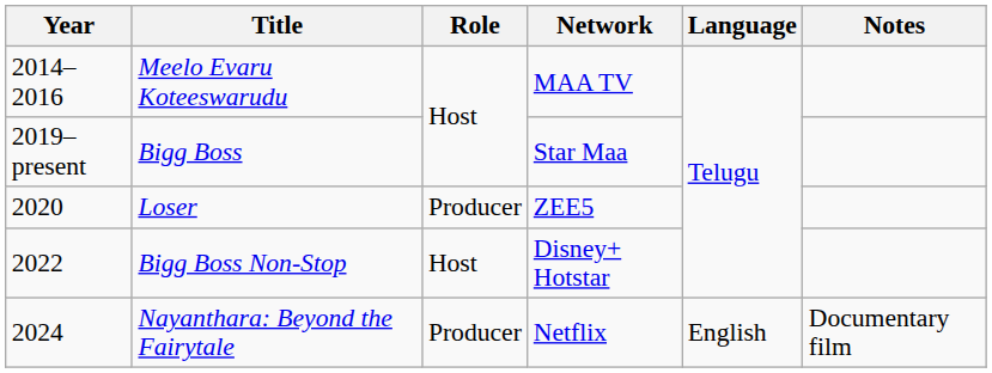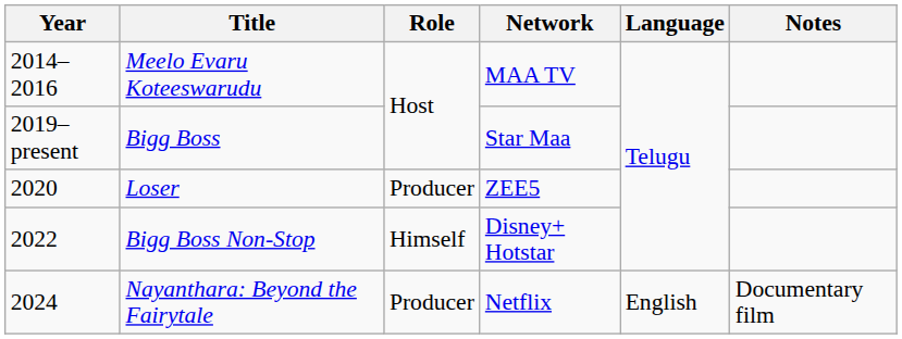 <table class="wikitable sortable">
 <tr>
 <th>Year</th>
 <th>Title</th>
 <th>Role</th>
 <th>Network</th>
 <th>Language</th>
 <th>Notes</th>
 </tr>
 <tr>
 <td>2014–2016</td>
 <td><em><a href='#'>Meelo Evaru Koteeswarudu</a></em></td>
 <td rowspan="2">Host</td>
 <td><a href='#'>MAA TV</a></td>
 <td rowspan="4"><a href='#'>Telugu</a></td>
 <td></td>
 </tr>
 <tr>
 <td>2019–present</td>
 <td><a href='#'><em>Bigg Boss</em></a></td>
 <td><a href='#'>Star Maa</a></td>
 <td></td>
 </tr>
 <tr>
 <td>2020</td>
 <td><em><a href='#'>Loser</a></em></td>
 <td>Producer</td>
 <td><a href='#'>ZEE5</a></td>
 <td></td>
 </tr>
 <tr>
 <td>2022</td>
 <td><em><a href='#'>Bigg Boss Non-Stop</a></em></td>
-<td>Host</td>
+<td>Himself</td>
 <td><a href='#'>Disney+ Hotstar</a></td>
 <td></td>
 </tr>
 <tr>
 <td>2024</td>
 <td><em><a href='#'>Nayanthara: Beyond the Fairytale</a></em></td>
 <td>Producer</td>
 <td><a href='#'>Netflix</a></td>
 <td>English</td>
 <td>Documentary film</td>
 </tr>
 </table>
